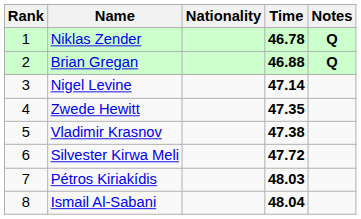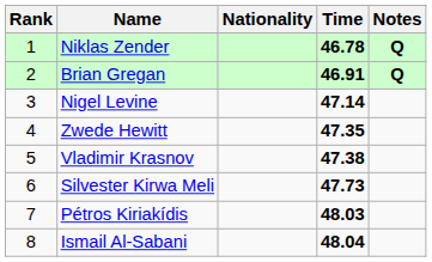 <table class="wikitable sortable" style="text-align:center">
 <tr>
 <th>Rank</th>
 <th>Name</th>
 <th>Nationality</th>
 <th>Time</th>
 <th>Notes</th>
 </tr>
 <tr bgcolor=ccffcc>
 <td>1</td>
 <td align=left><a href='#'>Niklas Zender</a></td>
 <td align=left></td>
 <td><strong>46.78</strong></td>
 <td><strong>Q</strong></td>
 </tr>
 <tr bgcolor=ccffcc>
 <td>2</td>
 <td align=left><a href='#'>Brian Gregan</a></td>
 <td align=left></td>
-<td><strong>46.88</strong></td>
+<td><strong>46.91</strong></td>
 <td><strong>Q</strong></td>
 </tr>
 <tr>
 <td>3</td>
 <td align=left><a href='#'>Nigel Levine</a></td>
 <td align=left></td>
 <td><strong>47.14</strong></td>
 <td></td>
 </tr>
 <tr>
 <td>4</td>
 <td align=left><a href='#'>Zwede Hewitt</a></td>
 <td align=left></td>
 <td><strong>47.35</strong></td>
 <td></td>
 </tr>
 <tr>
 <td>5</td>
 <td align=left><a href='#'>Vladimir Krasnov</a></td>
 <td align=left></td>
 <td><strong>47.38</strong></td>
 <td></td>
 </tr>
 <tr>
 <td>6</td>
 <td align=left><a href='#'>Silvester Kirwa Meli</a></td>
 <td align=left></td>
-<td><strong>47.72</strong></td>
+<td><strong>47.73</strong></td>
 <td></td>
 </tr>
 <tr>
 <td>7</td>
 <td align=left><a href='#'>Pétros Kiriakídis</a></td>
 <td align=left></td>
 <td><strong>48.03</strong></td>
 <td></td>
 </tr>
 <tr>
 <td>8</td>
 <td align=left><a href='#'>Ismail Al-Sabani</a></td>
 <td align=left></td>
 <td><strong>48.04</strong></td>
 <td></td>
 </tr>
 </table>
